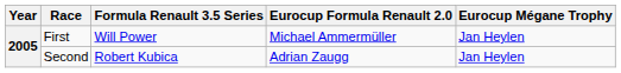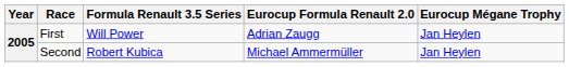 <table class="wikitable" style="font-size: 95%">
 <tr>
 <th>Year</th>
 <th>Race</th>
 <th>Formula Renault 3.5 Series</th>
 <th>Eurocup Formula Renault 2.0</th>
 <th>Eurocup Mégane Trophy</th>
 </tr>
 <tr>
 <th rowspan=2>2005</th>
 <td>First</td>
 <td> <a href='#'>Will Power</a></td>
-<td> <a href='#'>Michael Ammermüller</a></td>
+<td> <a href='#'>Adrian Zaugg</a></td>
 <td> <a href='#'>Jan Heylen</a></td>
 </tr>
 <tr>
 <td>Second</td>
 <td> <a href='#'>Robert Kubica</a></td>
-<td> <a href='#'>Adrian Zaugg</a></td>
+<td> <a href='#'>Michael Ammermüller</a></td>
 <td> <a href='#'>Jan Heylen</a></td>
 </tr>
 </table>
